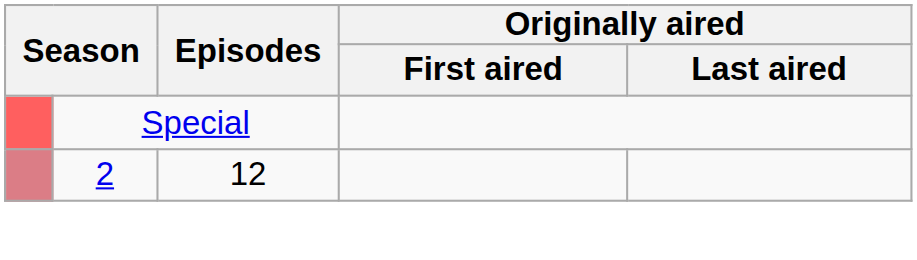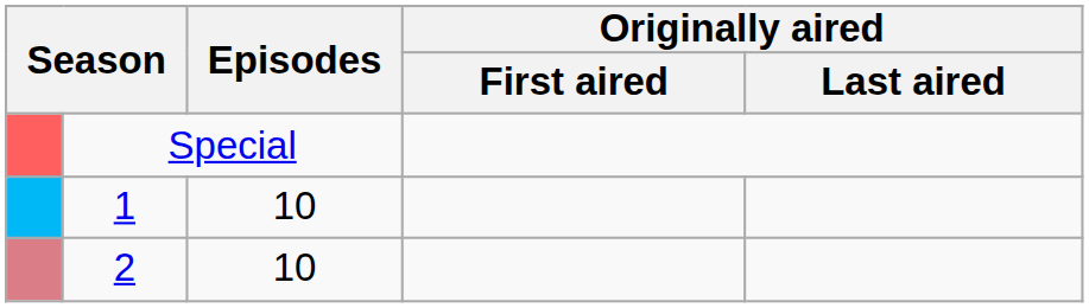 <table class="wikitable plainrowheaders" style="text-align:center;">
 <tr>
 <th scope="col" style="padding:0 8px;" colspan="2" rowspan="2">Season</th>
 <th scope="col" style="padding:0 8px;" rowspan="2">Episodes</th>
 <th scope="col" style="padding:0 80px;" colspan="2">Originally aired</th>
 </tr>
 <tr>
 <th scope="col">First aired</th>
 <th scope="col">Last aired</th>
 </tr>
 <tr>
 <td scope="row" style="background:#FF5F5F; color:#100;"></td>
 <td colspan="2"><a href='#'>Special</a></td>
 <td colspan="2"></td>
 </tr>
 <tr>
+<td scope="row" style="background-color: #00b8f5; color: #100;"></td>
+<td><a href='#'>1</a></td>
+<td>10</td>
+<td></td>
+<td></td>
+</tr>
+<tr>
 <td scope="row" style="background-color: #db7d86; color: #100;"></td>
 <td><a href='#'>2</a></td>
-<td>12</td>
+<td>10</td>
 <td></td>
 <td></td>
 </tr>
 </table>
